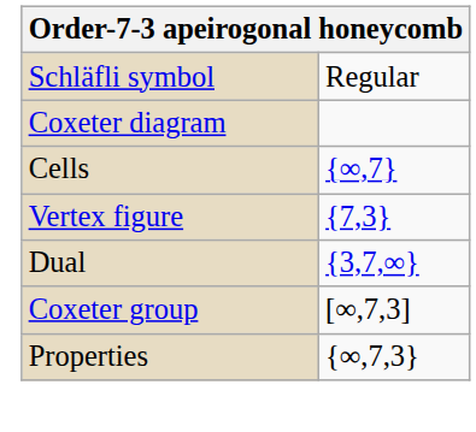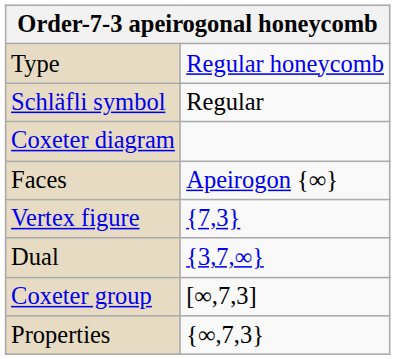 <table class="wikitable" align="right" style="margin-left:10px">
 <tr>
 <th bgcolor=#e7dcc3 colspan=2>Order-7-3 apeirogonal honeycomb</th>
+</tr>
+<tr>
+<td bgcolor=#e7dcc3>Type</td>
+<td><a href='#'>Regular honeycomb</a></td>
 </tr>
 <tr>
 <td bgcolor=#e7dcc3><a href='#'>Schläfli symbol</a></td>
 <td>Regular</td>
 </tr>
 <tr>
 <td bgcolor=#e7dcc3><a href='#'>Coxeter diagram</a></td>
 <td></td>
 </tr>
 <tr>
-<td bgcolor=#e7dcc3>Cells</td>
-<td><a href='#'>{∞,7}</a> </td>
+<td bgcolor=#e7dcc3>Faces</td>
+<td><a href='#'>Apeirogon</a> {∞}</td>
 </tr>
 <tr>
 <td bgcolor=#e7dcc3><a href='#'>Vertex figure</a></td>
 <td><a href='#'>{7,3}</a></td>
 </tr>
 <tr>
 <td bgcolor=#e7dcc3>Dual</td>
 <td><a href='#'>{3,7,∞}</a></td>
 </tr>
 <tr>
 <td bgcolor=#e7dcc3><a href='#'>Coxeter group</a></td>
 <td>[∞,7,3]</td>
 </tr>
 <tr>
 <td bgcolor=#e7dcc3>Properties</td>
 <td>{∞,7,3}</td>
 </tr>
 </table>
